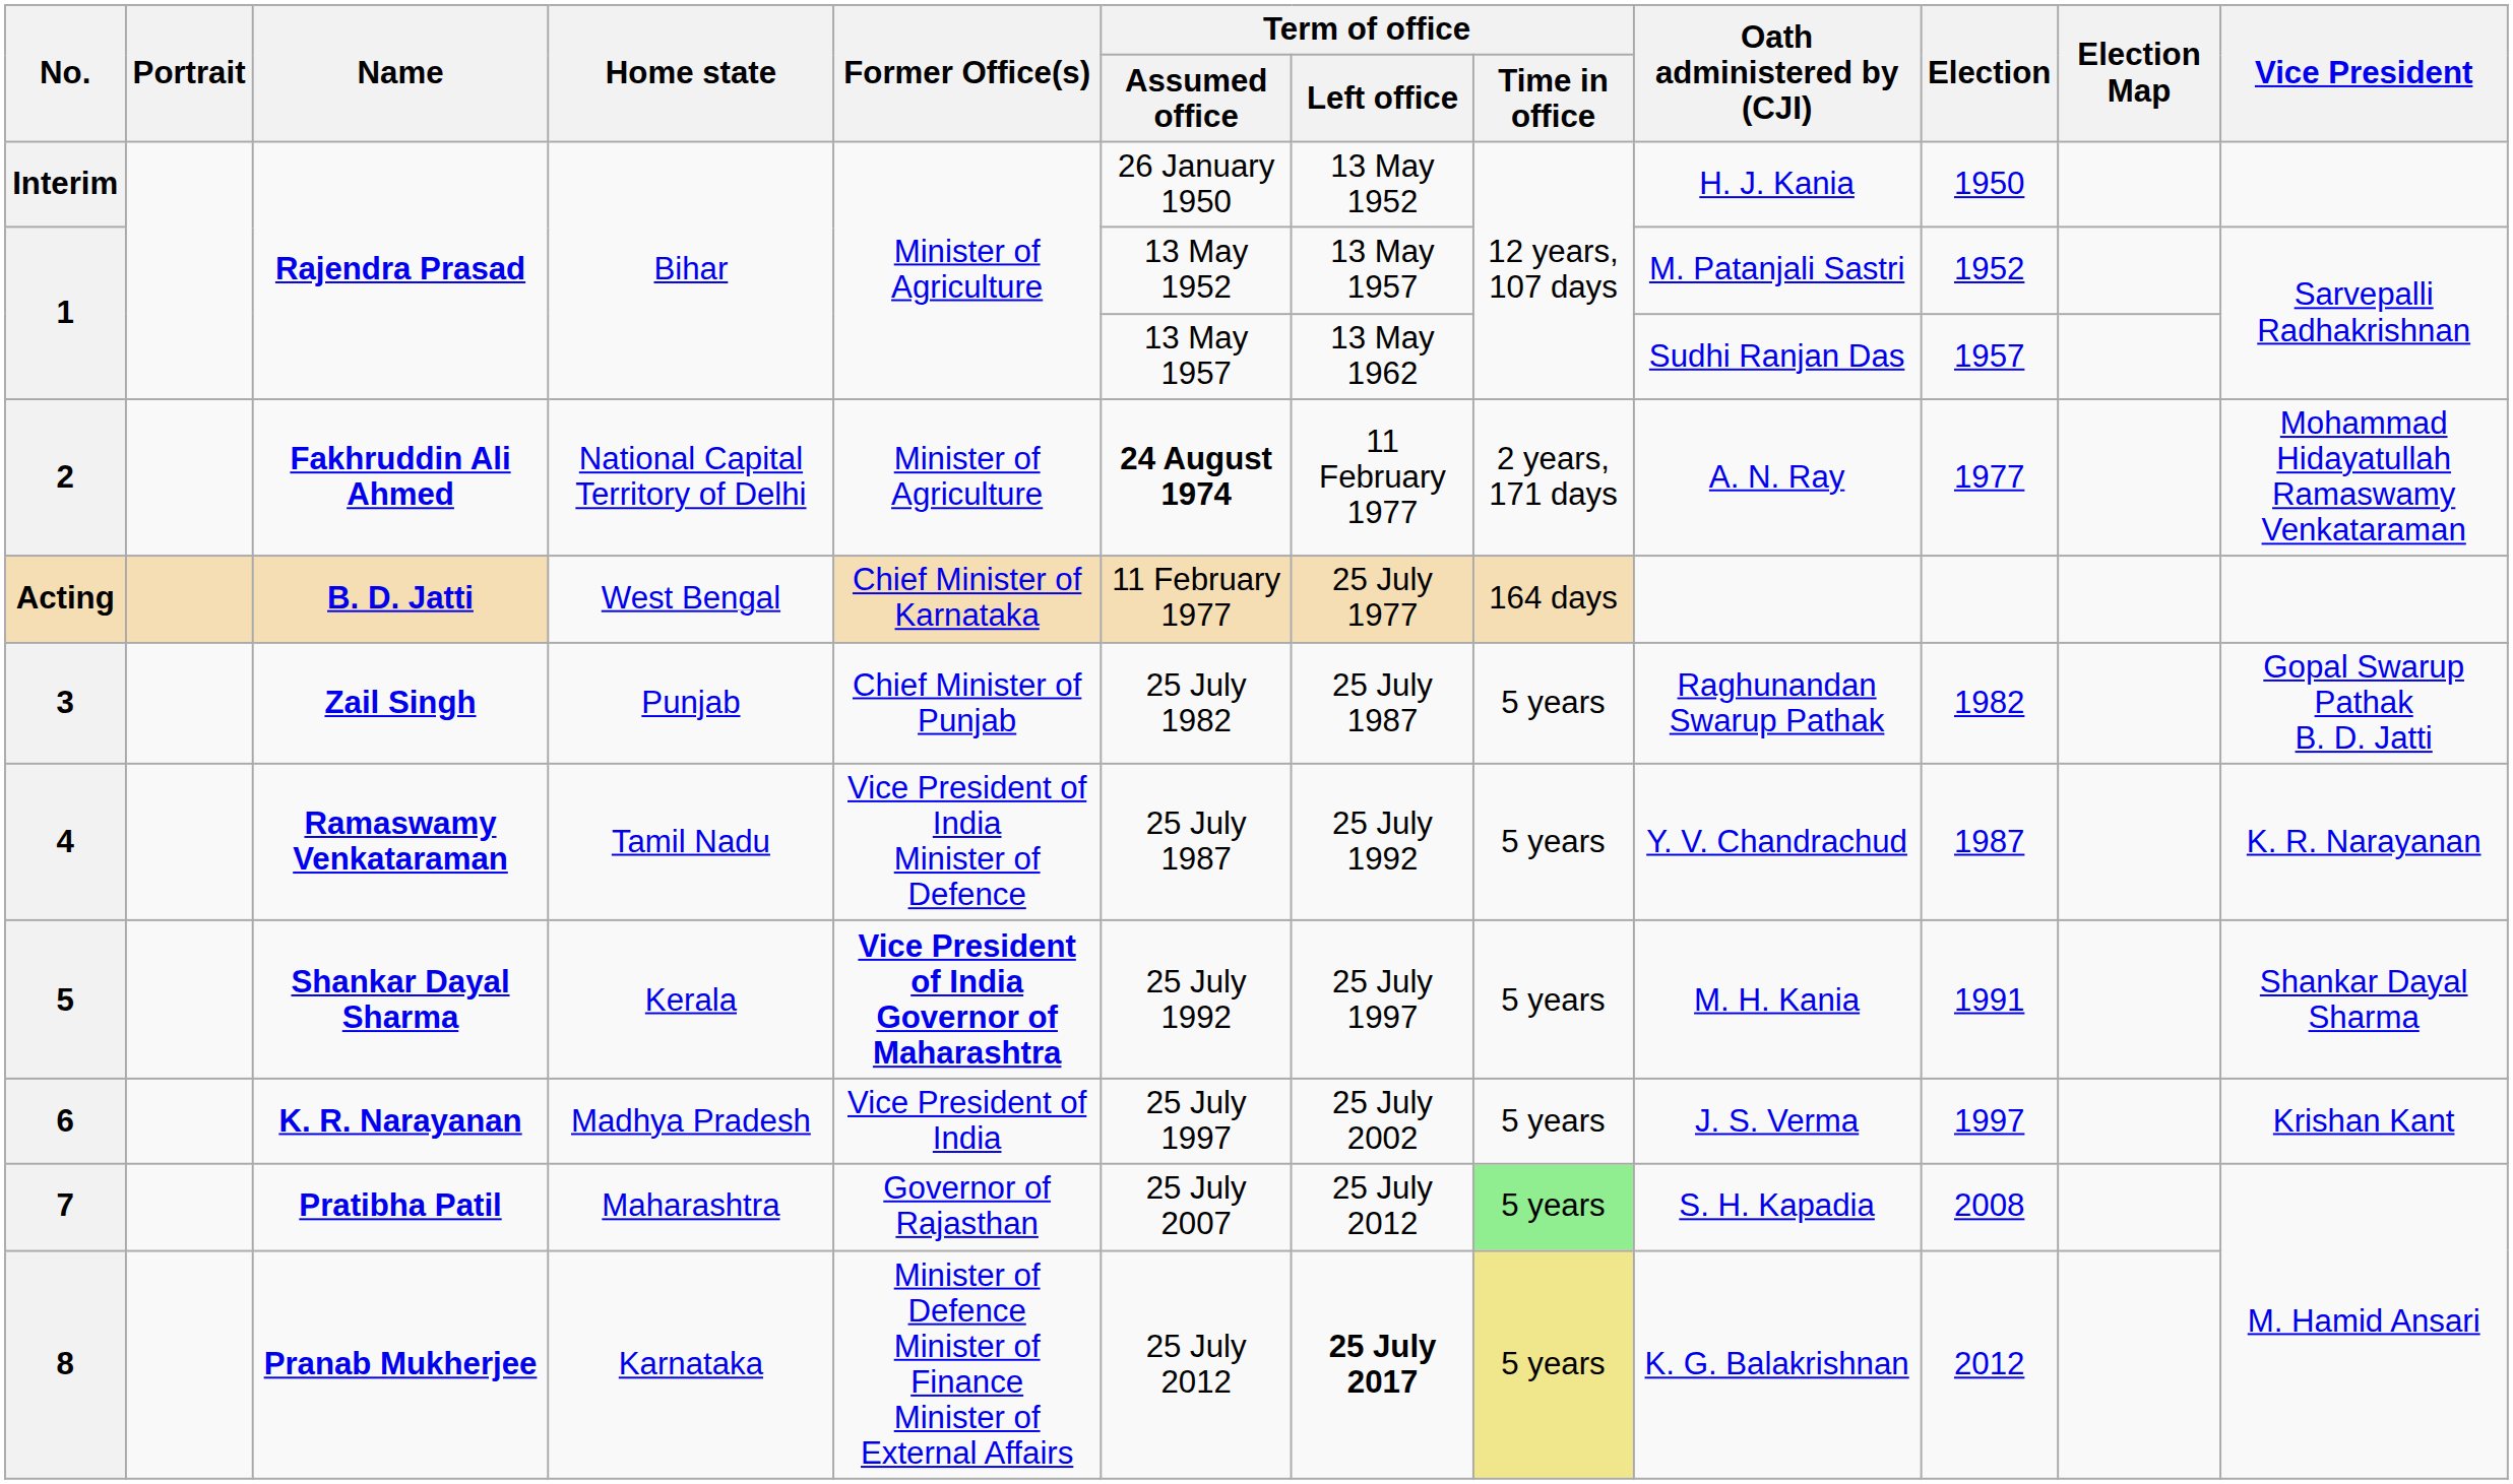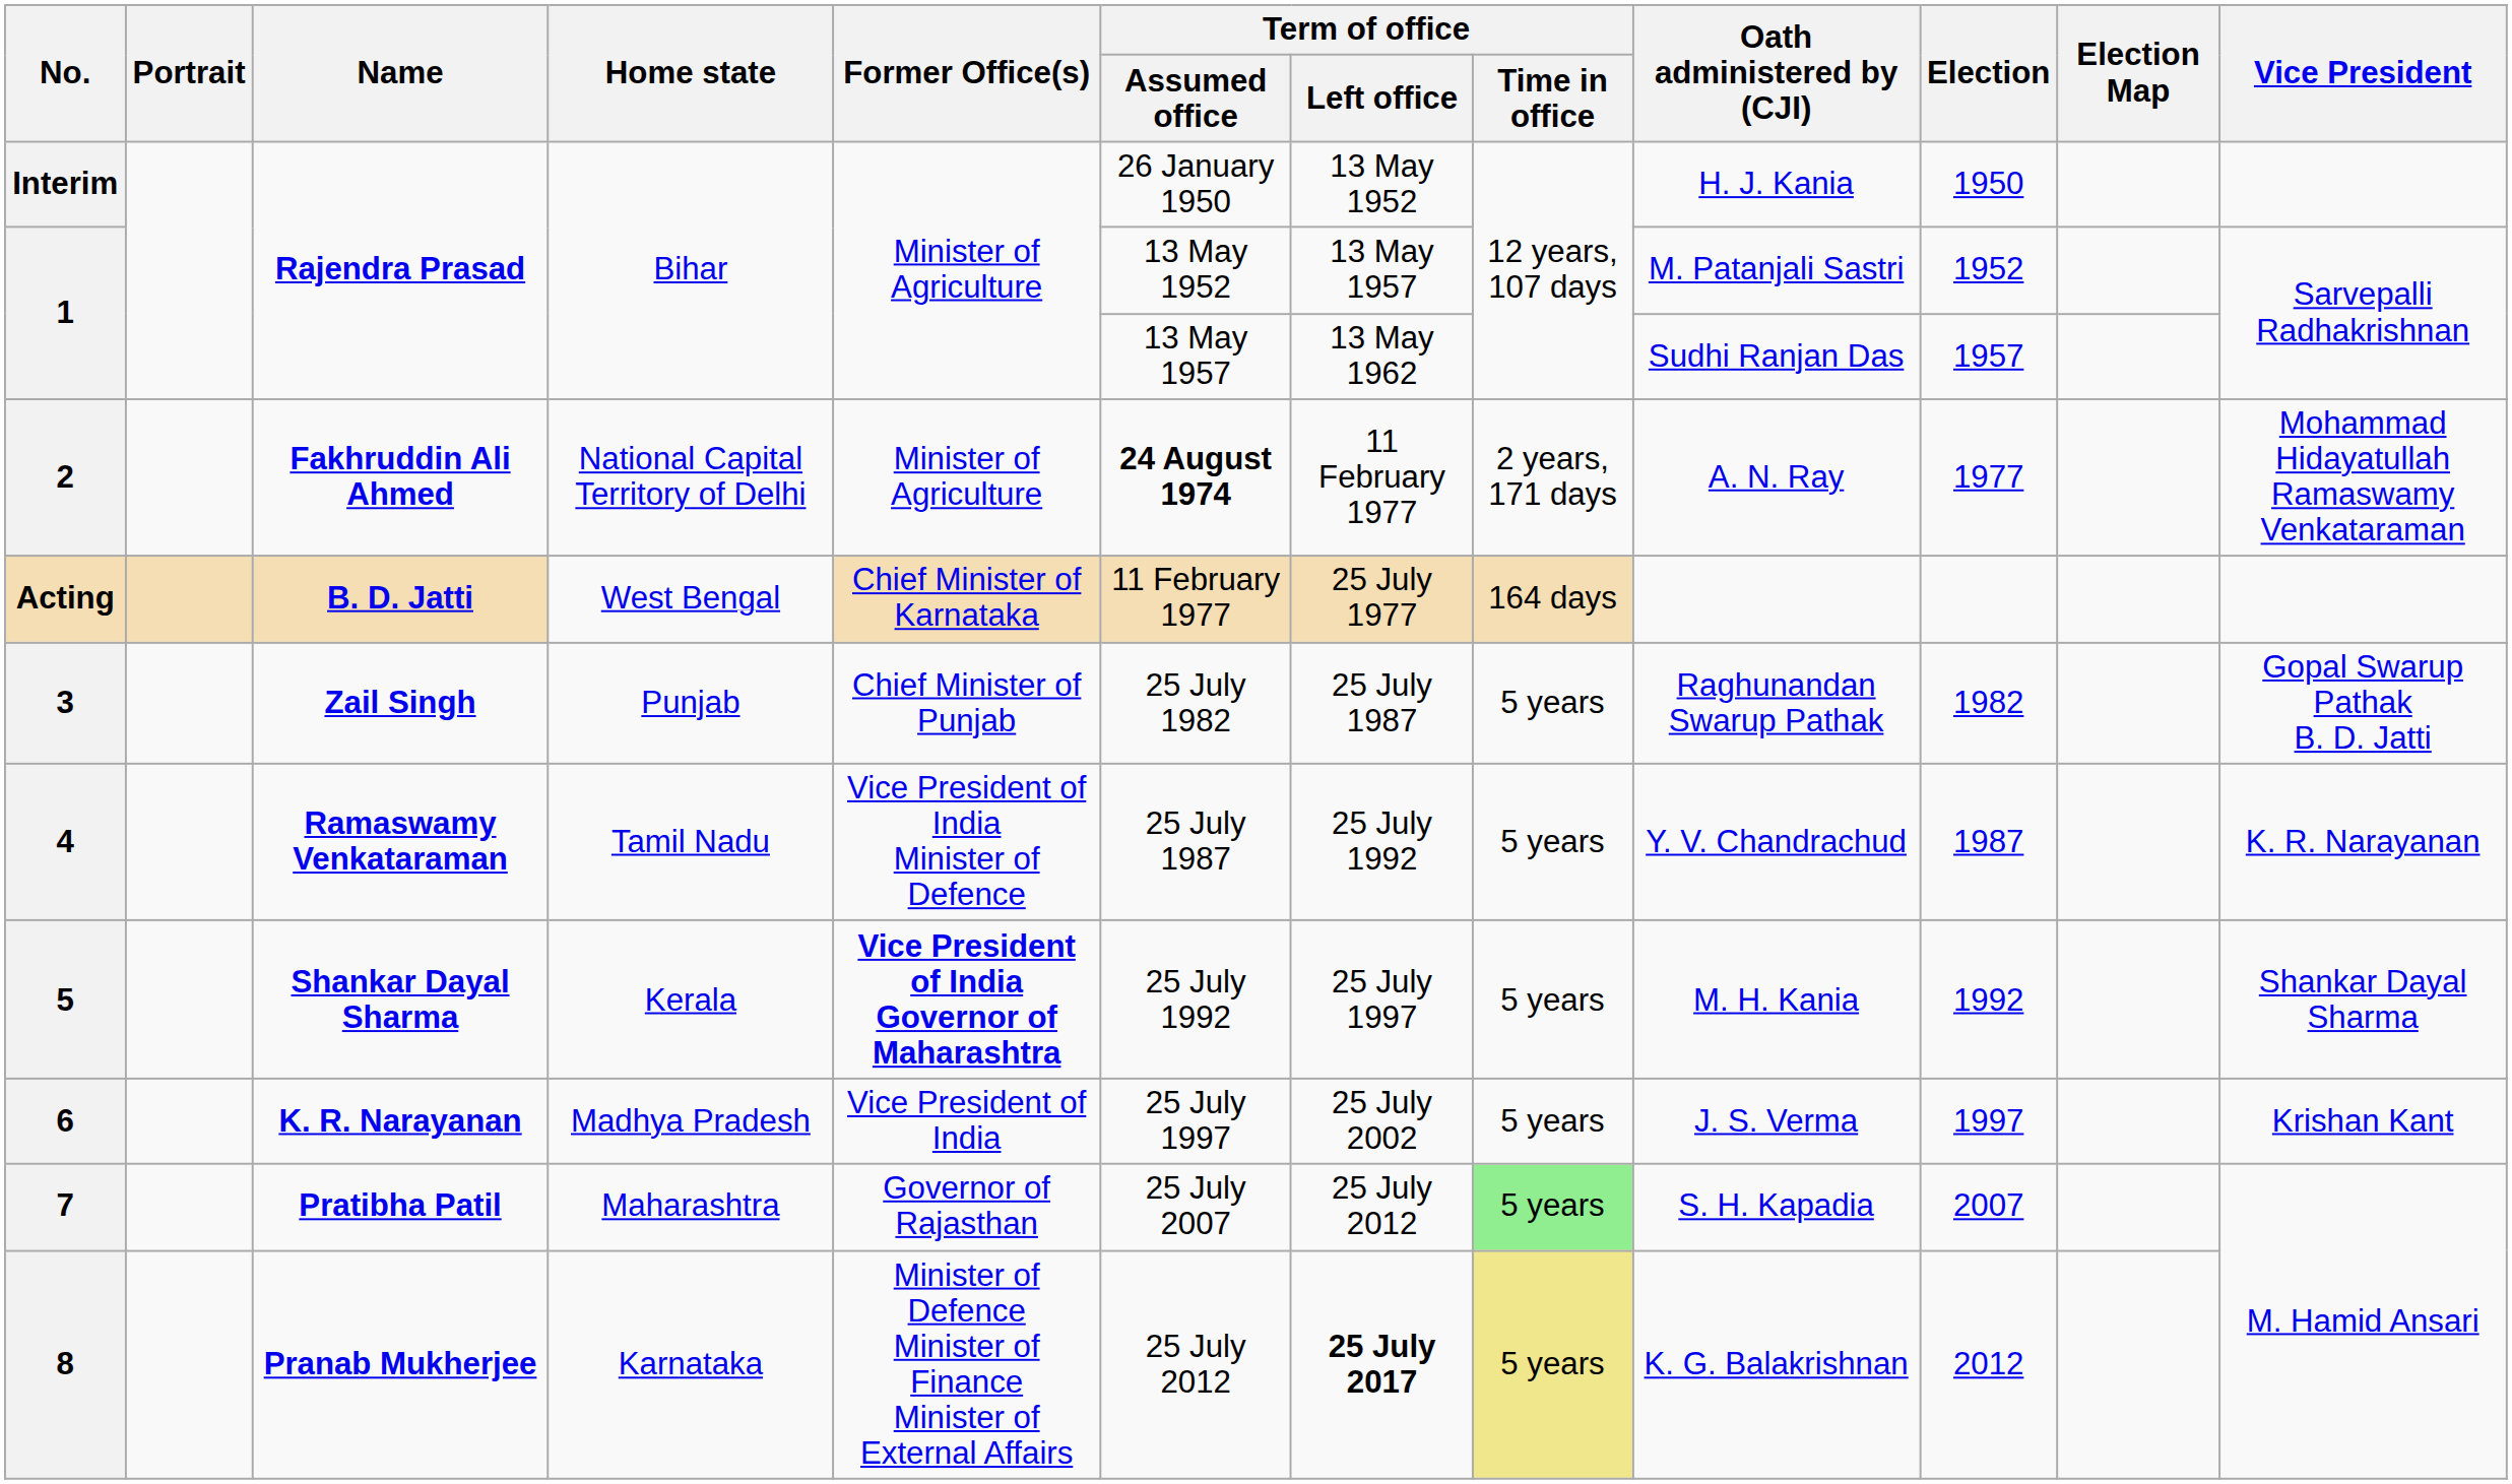 <table class="wikitable sortable" style="width:100%; text-align:center">
 <tr>
 <th rowspan="2">No.</th>
 <th rowspan="2">Portrait</th>
 <th rowspan="2">Name<br></th>
 <th rowspan="2">Home state</th>
 <th rowspan="2">Former Office(s)</th>
 <th colspan="3">Term of office</th>
 <th rowspan="2">Oath administered by<br>(CJI)</th>
 <th rowspan="2">Election</th>
 <th rowspan="2">Election Map</th>
 <th rowspan="2"><a href='#'>Vice President</a></th>
 </tr>
 <tr>
 <th>Assumed office</th>
 <th>Left office</th>
 <th>Time in office</th>
 </tr>
 <tr>
 <th>Interim</th>
 <td rowspan="3"></td>
 <td rowspan="3"><strong><a href='#'>Rajendra Prasad</a></strong><br></td>
 <td rowspan="3"><a href='#'>Bihar</a></td>
 <td rowspan="3"><a href='#'>Minister of Agriculture</a></td>
 <td>26 January 1950</td>
 <td>13 May 1952</td>
 <td rowspan="3">12 years, 107 days</td>
 <td><a href='#'>H. J. Kania</a></td>
 <td><a href='#'>1950</a></td>
 <td></td>
 <td></td>
 </tr>
 <tr>
 <th rowspan="2">1</th>
 <td>13 May 1952</td>
 <td>13 May 1957</td>
 <td><a href='#'>M. Patanjali Sastri</a></td>
 <td><a href='#'>1952</a></td>
 <td></td>
 <td rowspan="2"><a href='#'>Sarvepalli Radhakrishnan</a></td>
 </tr>
 <tr>
 <td>13 May 1957</td>
 <td>13 May 1962</td>
 <td><a href='#'>Sudhi Ranjan Das</a></td>
 <td><a href='#'>1957</a></td>
 <td></td>
 </tr>
 <tr>
 <th>2</th>
 <td></td>
 <td><strong><a href='#'>Fakhruddin Ali Ahmed</a></strong><br></td>
 <td><a href='#'>National Capital Territory of Delhi</a></td>
 <td><a href='#'>Minister of Agriculture</a></td>
 <td><strong>24 August 1974</strong></td>
 <td>11 February 1977</td>
 <td>2 years, 171 days</td>
 <td><a href='#'>A. N. Ray</a></td>
 <td><a href='#'>1977</a></td>
 <td></td>
 <td><a href='#'>Mohammad Hidayatullah</a><br><a href='#'>Ramaswamy Venkataraman</a></td>
 </tr>
 <tr>
 <th style="background:wheat;">Acting</th>
 <td style="background:wheat;"></td>
 <td style="background:wheat;"><strong><a href='#'>B. D. Jatti</a></strong><br></td>
 <td><a href='#'>West Bengal</a></td>
 <td style="background:wheat;"><a href='#'>Chief Minister of Karnataka</a></td>
 <td style="background:wheat;">11 February 1977</td>
 <td style="background:wheat;">25 July 1977</td>
 <td style="background:wheat;">164 days</td>
 <td></td>
 <td></td>
 <td></td>
 </tr>
 <tr>
 <th>3</th>
 <td></td>
 <td><strong><a href='#'>Zail Singh</a></strong><br></td>
 <td><a href='#'>Punjab</a></td>
 <td><a href='#'>Chief Minister of Punjab</a></td>
 <td>25 July 1982</td>
 <td>25 July 1987</td>
 <td>5 years</td>
 <td><a href='#'>Raghunandan Swarup Pathak</a></td>
 <td><a href='#'>1982</a></td>
 <td></td>
 <td><a href='#'>Gopal Swarup Pathak</a><br><a href='#'>B. D. Jatti</a></td>
 </tr>
 <tr>
 <th>4</th>
 <td></td>
 <td><strong><a href='#'>Ramaswamy Venkataraman</a></strong><br></td>
 <td><a href='#'>Tamil Nadu</a></td>
 <td><a href='#'>Vice President of India</a><br><a href='#'>Minister of Defence</a></td>
 <td>25 July 1987</td>
 <td>25 July 1992</td>
 <td>5 years</td>
 <td><a href='#'>Y. V. Chandrachud</a></td>
 <td><a href='#'>1987</a></td>
 <td></td>
 <td><a href='#'>K. R. Narayanan</a></td>
 </tr>
 <tr>
 <th>5</th>
 <td></td>
 <td><strong><a href='#'>Shankar Dayal Sharma</a></strong><br></td>
 <td><a href='#'>Kerala</a></td>
 <td><strong><a href='#'>Vice President of India</a><br><a href='#'>Governor of Maharashtra</a></strong></td>
 <td>25 July 1992</td>
 <td>25 July 1997</td>
 <td>5 years</td>
 <td><a href='#'>M. H. Kania</a></td>
-<td><a href='#'>1991</a></td>
+<td><a href='#'>1992</a></td>
 <td></td>
 <td><a href='#'>Shankar Dayal Sharma</a></td>
 </tr>
 <tr>
 <th>6</th>
 <td></td>
 <td><strong><a href='#'>K. R. Narayanan</a></strong><br></td>
 <td><a href='#'>Madhya Pradesh</a></td>
 <td><a href='#'>Vice President of India</a></td>
 <td>25 July 1997</td>
 <td>25 July 2002</td>
 <td>5 years</td>
 <td><a href='#'>J. S. Verma</a></td>
 <td><a href='#'>1997</a></td>
 <td></td>
 <td><a href='#'>Krishan Kant</a></td>
 </tr>
 <tr>
 <th>7</th>
 <td></td>
 <td><strong><a href='#'>Pratibha Patil</a></strong><br></td>
 <td><a href='#'>Maharashtra</a></td>
 <td><a href='#'>Governor of Rajasthan</a></td>
 <td>25 July 2007</td>
 <td>25 July 2012</td>
 <td style="background: lightgreen;">5 years</td>
 <td><a href='#'>S. H. Kapadia</a></td>
-<td><a href='#'>2008</a></td>
+<td><a href='#'>2007</a></td>
 <td></td>
 <td rowspan="2"><a href='#'>M. Hamid Ansari</a></td>
 </tr>
 <tr>
 <th>8</th>
 <td></td>
 <td><strong><a href='#'>Pranab Mukherjee</a></strong><br></td>
 <td><a href='#'>Karnataka</a></td>
 <td><a href='#'>Minister of Defence</a><br><a href='#'>Minister of Finance</a><br><a href='#'>Minister of External Affairs</a></td>
 <td>25 July 2012</td>
 <td><strong>25 July 2017</strong></td>
 <td style="background: khaki;">5 years</td>
 <td><a href='#'>K. G. Balakrishnan</a></td>
 <td><a href='#'>2012</a></td>
 <td></td>
 </tr>
 </table>
